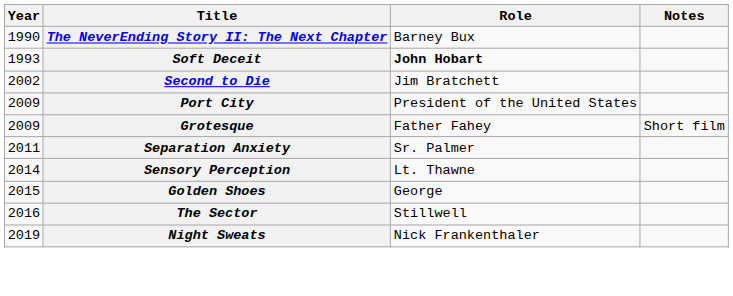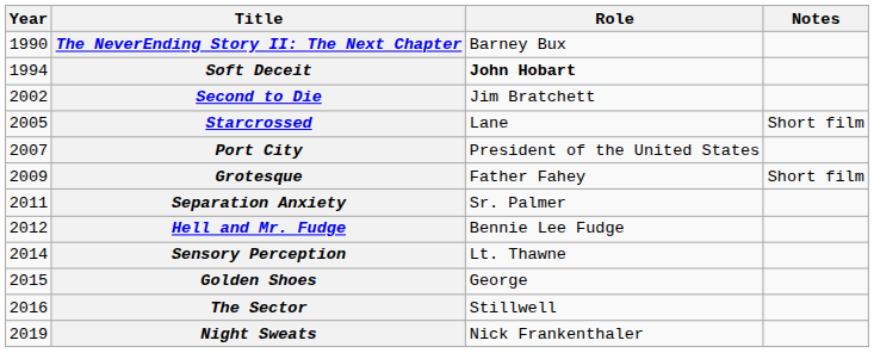 <table class="wikitable plainrowheaders sortable">
 <tr>
 <th scope="col">Year</th>
 <th scope="col">Title</th>
 <th scope="col">Role</th>
 <th scope="col" class="unsortable">Notes</th>
 </tr>
 <tr>
 <td>1990</td>
 <th scope="row"><em><a href='#'>The NeverEnding Story II: The Next Chapter</a></em></th>
 <td>Barney Bux</td>
 <td></td>
 </tr>
 <tr>
-<td>1993</td>
+<td>1994</td>
 <th scope="row"><em>Soft Deceit</em></th>
 <td><strong>John Hobart</strong></td>
 <td></td>
 </tr>
 <tr>
 <td>2002</td>
 <th scope="row"><em><a href='#'>Second to Die</a></em></th>
 <td>Jim Bratchett</td>
 <td></td>
 </tr>
 <tr>
-<td>2009</td>
+<td>2005</td>
+<th scope="row"><em><a href='#'>Starcrossed</a></em></th>
+<td>Lane</td>
+<td>Short film</td>
+</tr>
+<tr>
+<td>2007</td>
 <th scope="row"><em>Port City</em></th>
 <td>President of the United States</td>
 <td></td>
 </tr>
 <tr>
 <td>2009</td>
 <th scope="row"><em>Grotesque</em></th>
 <td>Father Fahey</td>
 <td>Short film</td>
 </tr>
 <tr>
 <td>2011</td>
 <th scope="row"><em>Separation Anxiety</em></th>
 <td>Sr. Palmer</td>
+<td></td>
+</tr>
+<tr>
+<td>2012</td>
+<th scope="row"><em><a href='#'>Hell and Mr. Fudge</a></em></th>
+<td>Bennie Lee Fudge</td>
 <td></td>
 </tr>
 <tr>
 <td>2014</td>
 <th scope="row"><em>Sensory Perception</em></th>
 <td>Lt. Thawne</td>
 <td></td>
 </tr>
 <tr>
 <td>2015</td>
 <th scope="row"><em>Golden Shoes</em></th>
 <td>George</td>
 <td></td>
 </tr>
 <tr>
 <td>2016</td>
 <th scope="row"><em>The Sector</em></th>
 <td>Stillwell</td>
 <td></td>
 </tr>
 <tr>
 <td>2019</td>
 <th scope="row"><em>Night Sweats</em></th>
 <td>Nick Frankenthaler</td>
 <td></td>
 </tr>
 </table>
